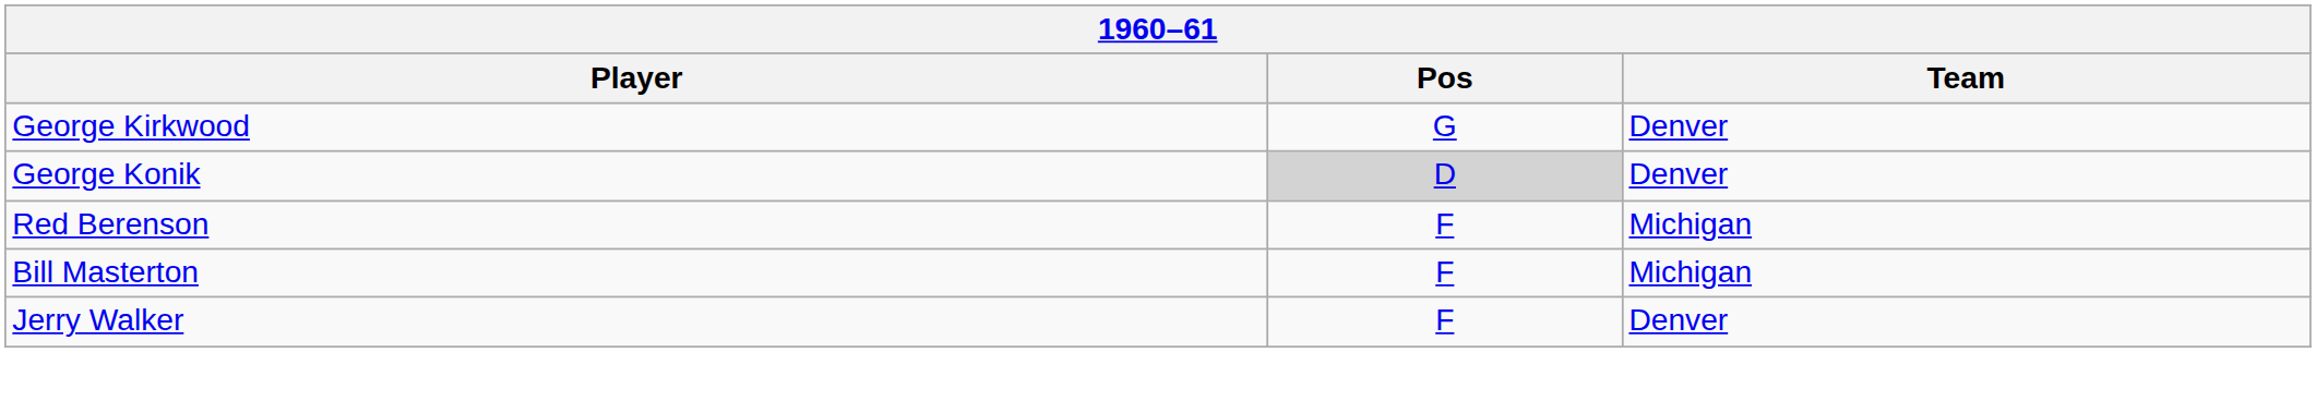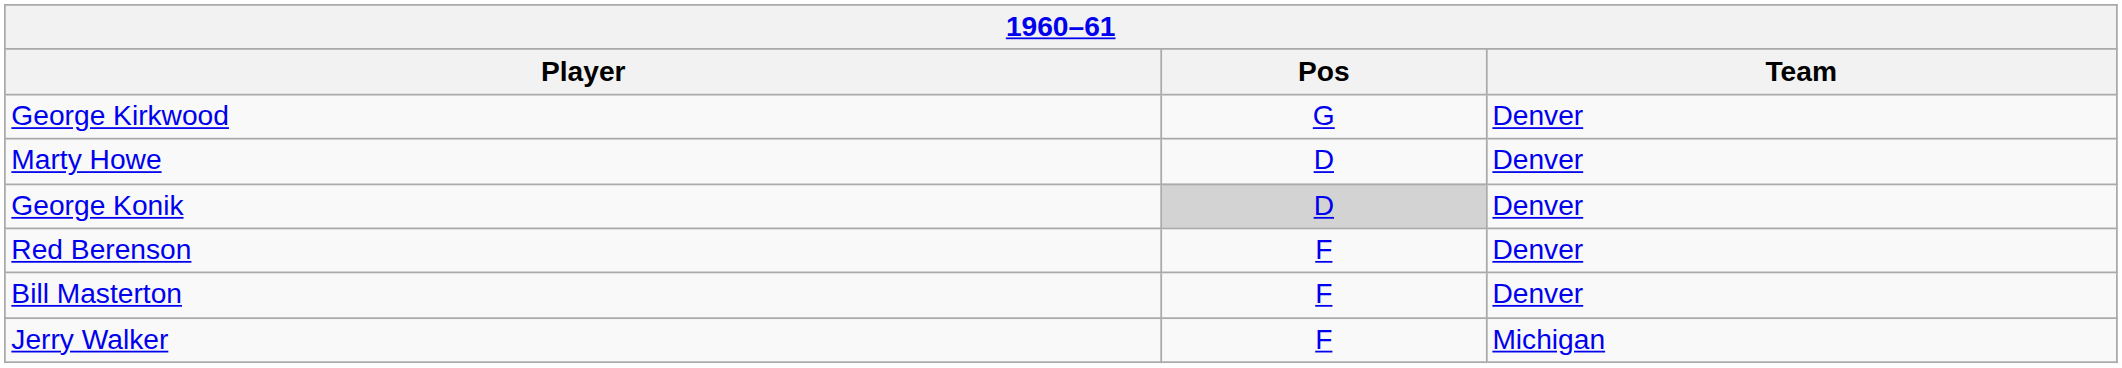 <table class="wikitable" width=95%>
 <tr>
 <th colspan=3><a href='#'>1960–61</a></th>
 </tr>
 <tr>
 <th>Player</th>
 <th>Pos</th>
 <th>Team</th>
 </tr>
 <tr>
 <td><a href='#'>George Kirkwood</a></td>
 <td align=center><a href='#'>G</a></td>
 <td><a href='#'>Denver</a></td>
 </tr>
 <tr>
+<td><a href='#'>Marty Howe</a></td>
+<td align=center><a href='#'>D</a></td>
+<td><a href='#'>Denver</a></td>
+</tr>
+<tr>
 <td><a href='#'>George Konik</a></td>
 <td align=center style="background: lightgrey;"><a href='#'>D</a></td>
 <td><a href='#'>Denver</a></td>
 </tr>
 <tr>
 <td><a href='#'>Red Berenson</a></td>
 <td align=center><a href='#'>F</a></td>
-<td><a href='#'>Michigan</a></td>
+<td><a href='#'>Denver</a></td>
 </tr>
 <tr>
 <td><a href='#'>Bill Masterton</a></td>
 <td align=center><a href='#'>F</a></td>
-<td><a href='#'>Michigan</a></td>
+<td><a href='#'>Denver</a></td>
 </tr>
 <tr>
 <td><a href='#'>Jerry Walker</a></td>
 <td align=center><a href='#'>F</a></td>
-<td><a href='#'>Denver</a></td>
+<td><a href='#'>Michigan</a></td>
 </tr>
 </table>
